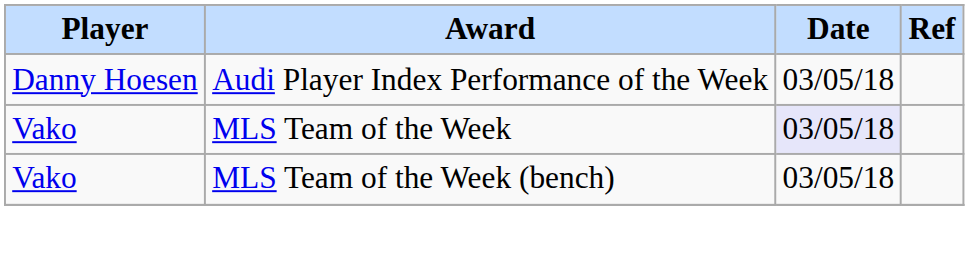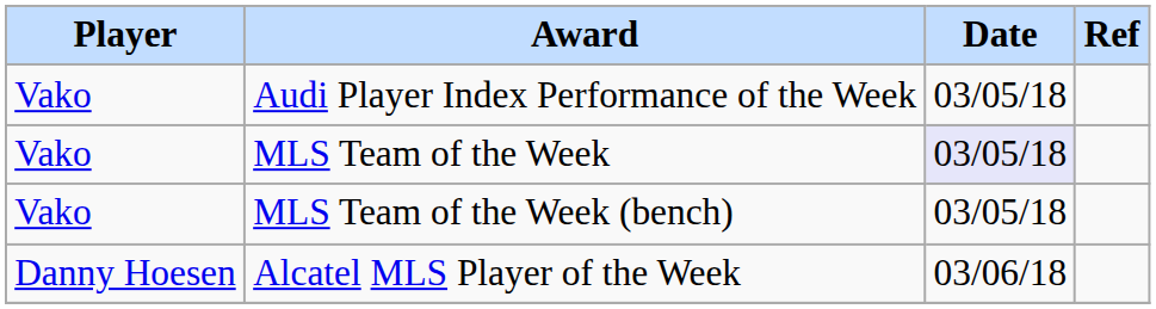 <table class="wikitable collapsible">
 <tr>
 <th style="background:#c2ddff">Player</th>
 <th style="background:#c2ddff">Award</th>
 <th style="background:#c2ddff">Date</th>
 <th style="background:#c2ddff">Ref</th>
 </tr>
 <tr>
-<td><a href='#'>Danny Hoesen</a></td>
+<td><a href='#'>Vako</a></td>
 <td><a href='#'>Audi</a> Player Index Performance of the Week</td>
 <td>03/05/18</td>
 <td></td>
 </tr>
 <tr>
 <td><a href='#'>Vako</a></td>
 <td><a href='#'>MLS</a> Team of the Week</td>
 <td style="background: lavender;">03/05/18</td>
 <td></td>
 </tr>
 <tr>
 <td><a href='#'>Vako</a></td>
 <td><a href='#'>MLS</a> Team of the Week (bench)</td>
 <td>03/05/18</td>
 <td></td>
 </tr>
 <tr>
+<td><a href='#'>Danny Hoesen</a></td>
+<td><a href='#'>Alcatel</a> <a href='#'>MLS</a> Player of the Week</td>
+<td>03/06/18</td>
+<td></td>
+</tr>
+<tr>
 </tr>
 </table>
